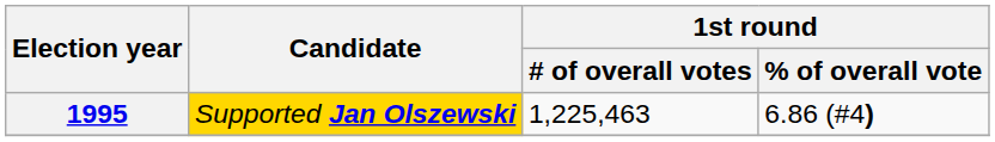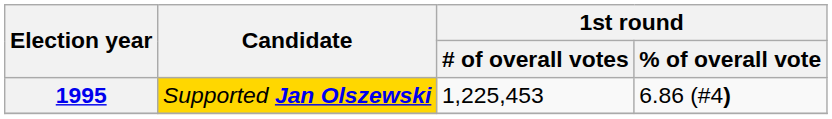 <table class=wikitable>
 <tr>
 <th rowspan=2>Election year</th>
 <th rowspan=2>Candidate</th>
 <th colspan=2>1st round</th>
 </tr>
 <tr>
 <th># of overall votes</th>
 <th>% of overall vote</th>
 </tr>
 <tr>
 <th><a href='#'>1995</a></th>
 <td style="background: gold;"><em>Supported <strong><a href='#'>Jan Olszewski</a><strong><em></td>
-<td>1,225,463</td>
+<td>1,225,453</td>
 <td>6.86 (</strong>#4<strong>)</td>
 </tr>
 <tr>
 </tr>
 </table>
